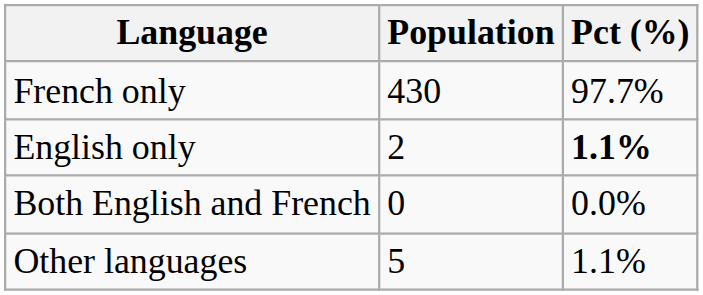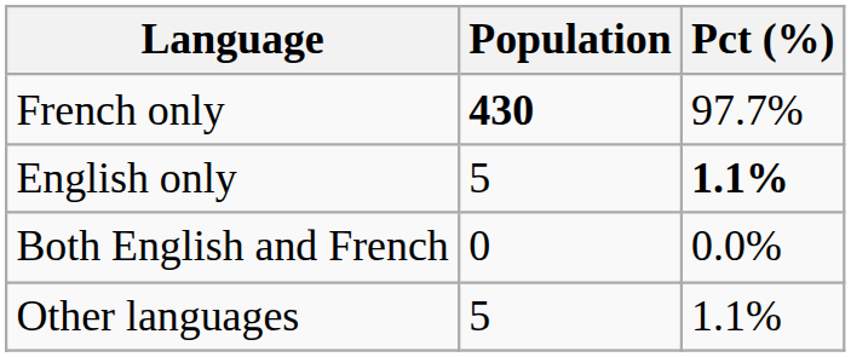 <table class="wikitable">
 <tr>
 <th>Language</th>
 <th>Population</th>
 <th>Pct (%)</th>
 </tr>
 <tr>
 <td>French only</td>
-<td>430</td>
+<td><strong>430</strong></td>
 <td>97.7%</td>
 </tr>
 <tr>
 <td>English only</td>
-<td>2</td>
+<td>5</td>
 <td><strong>1.1%</strong></td>
 </tr>
 <tr>
 <td>Both English and French</td>
 <td>0</td>
 <td>0.0%</td>
 </tr>
 <tr>
 <td>Other languages</td>
 <td>5</td>
 <td>1.1%</td>
 </tr>
 </table>
